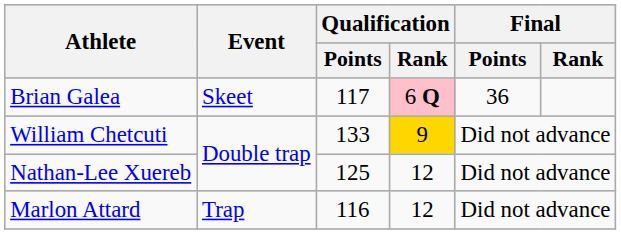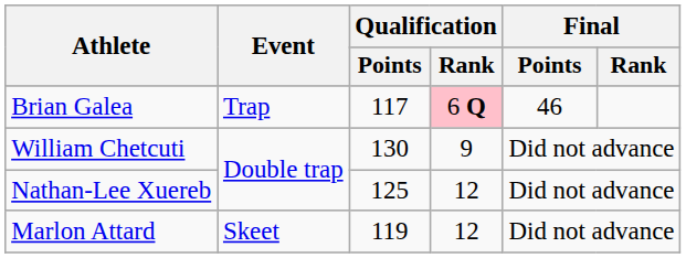 <table class="wikitable" style="font-size:90%">
 <tr>
 <th rowspan=2>Athlete</th>
 <th rowspan=2>Event</th>
 <th colspan=2>Qualification</th>
 <th colspan=2>Final</th>
 </tr>
 <tr style="font-size:95%">
 <th>Points</th>
 <th>Rank</th>
 <th>Points</th>
 <th>Rank</th>
 </tr>
 <tr align=center>
 <td align=left><a href='#'>Brian Galea</a></td>
-<td align=left><a href='#'>Skeet</a></td>
+<td align=left><a href='#'>Trap</a></td>
 <td>117</td>
 <td style="background: pink;">6 <strong>Q</strong></td>
-<td>36</td>
+<td>46</td>
 <td></td>
 </tr>
 <tr align=center>
 <td align=left><a href='#'>William Chetcuti</a></td>
 <td align=left rowspan=2><a href='#'>Double trap</a></td>
-<td>133</td>
-<td style="background: gold;">9</td>
+<td>130</td>
+<td>9</td>
 <td colspan=2>Did not advance</td>
 </tr>
 <tr align=center>
 <td align=left><a href='#'>Nathan-Lee Xuereb</a></td>
 <td>125</td>
 <td>12</td>
 <td colspan=2>Did not advance</td>
 </tr>
 <tr align=center>
 <td align=left><a href='#'>Marlon Attard</a></td>
-<td align=left><a href='#'>Trap</a></td>
-<td>116</td>
+<td align=left><a href='#'>Skeet</a></td>
+<td>119</td>
 <td>12</td>
 <td colspan=2>Did not advance</td>
 </tr>
 </table>
